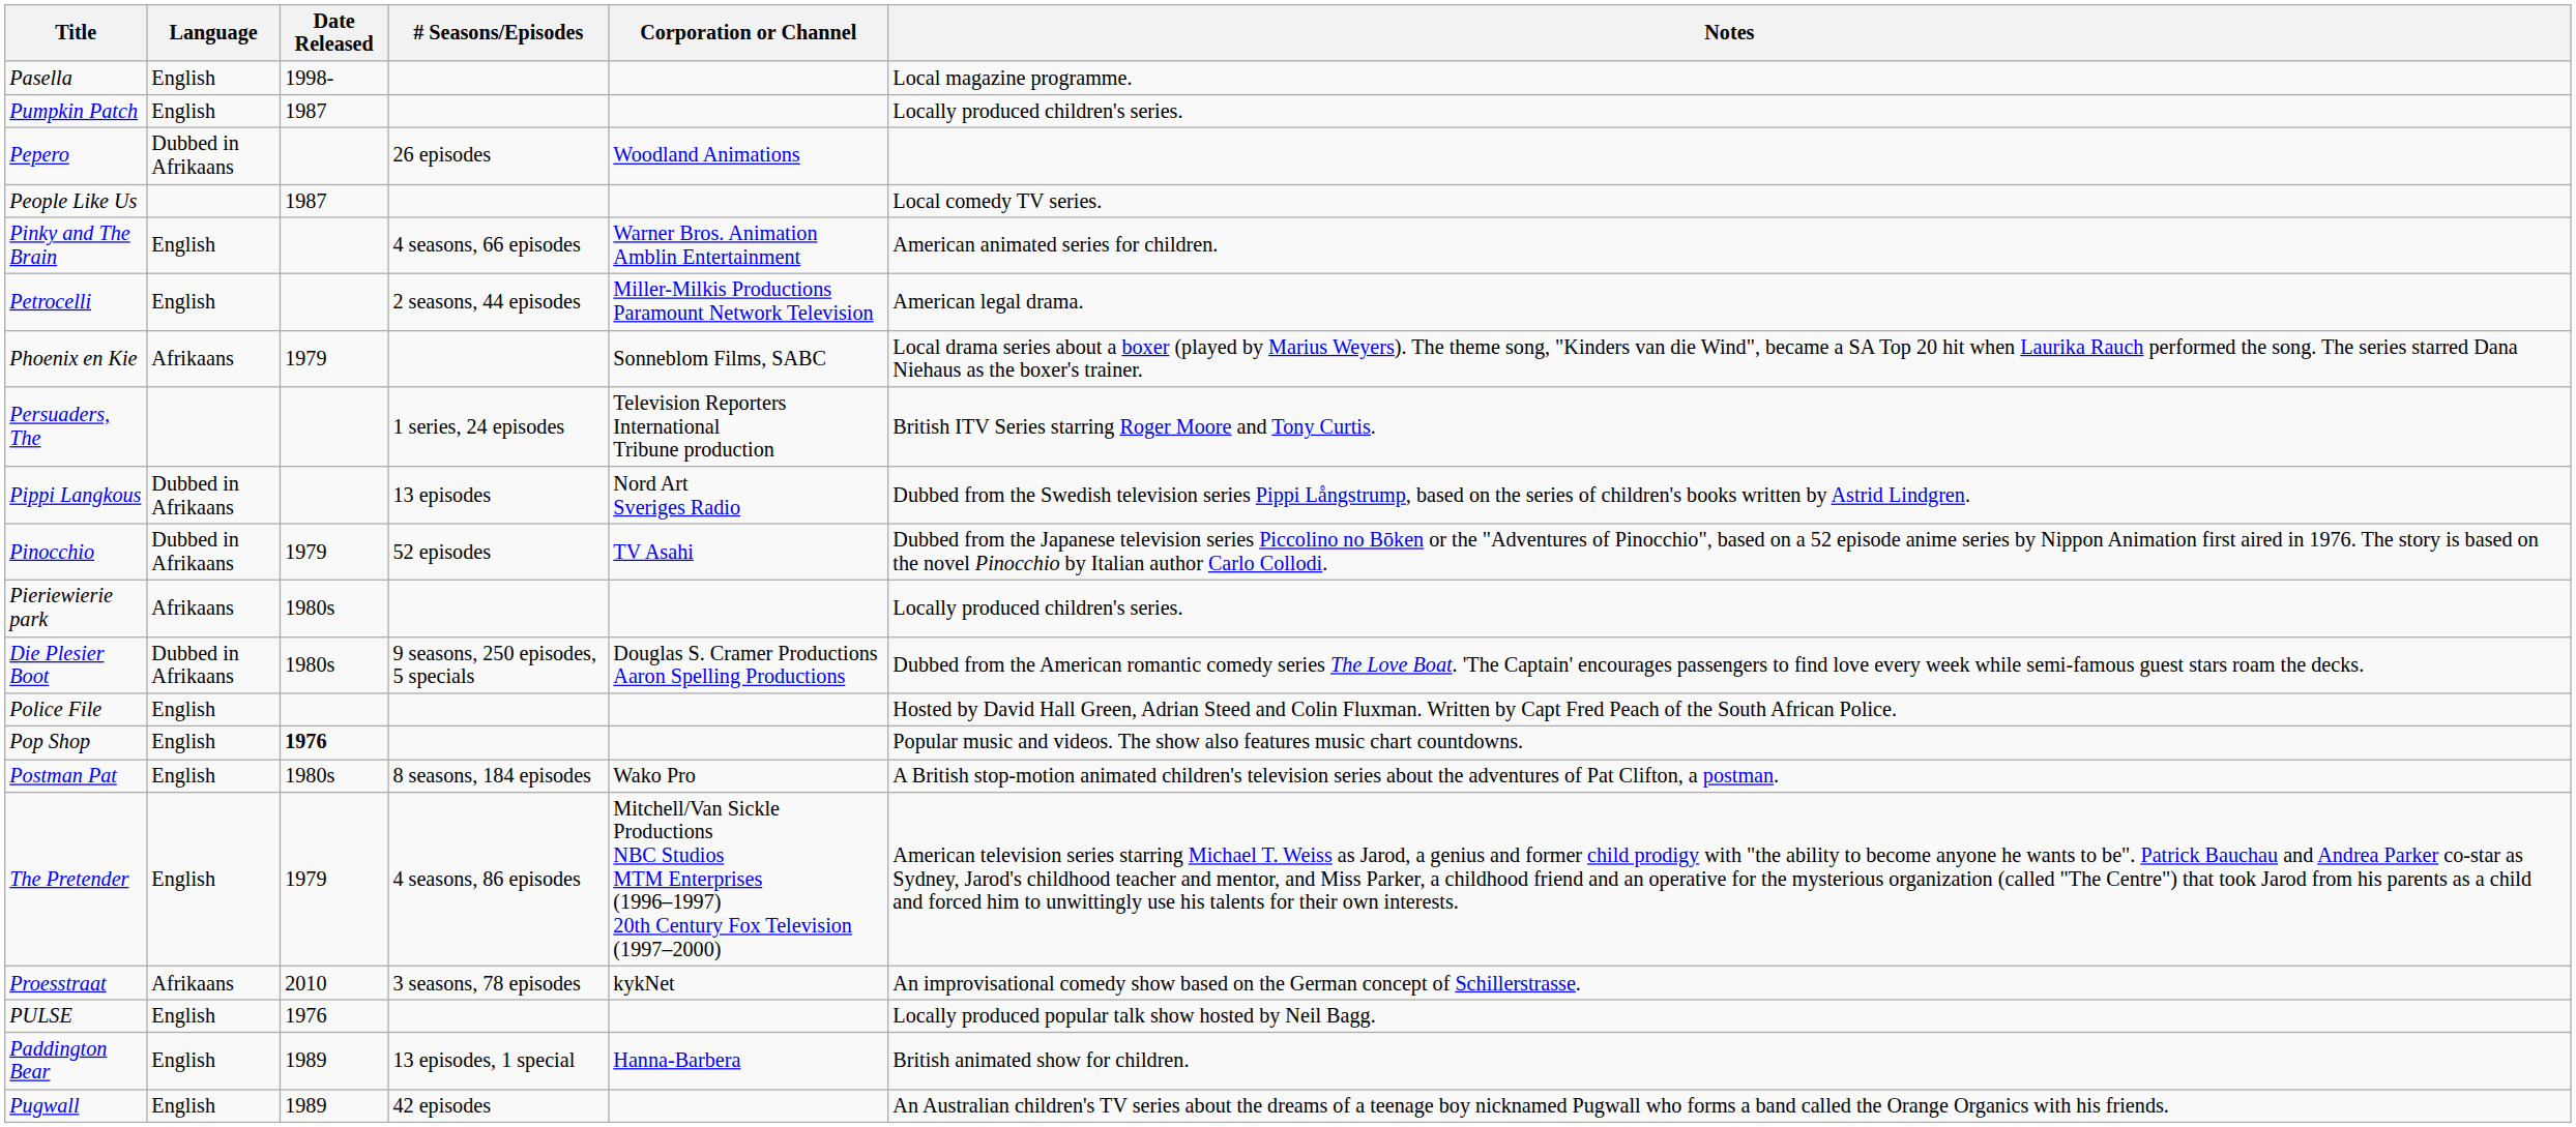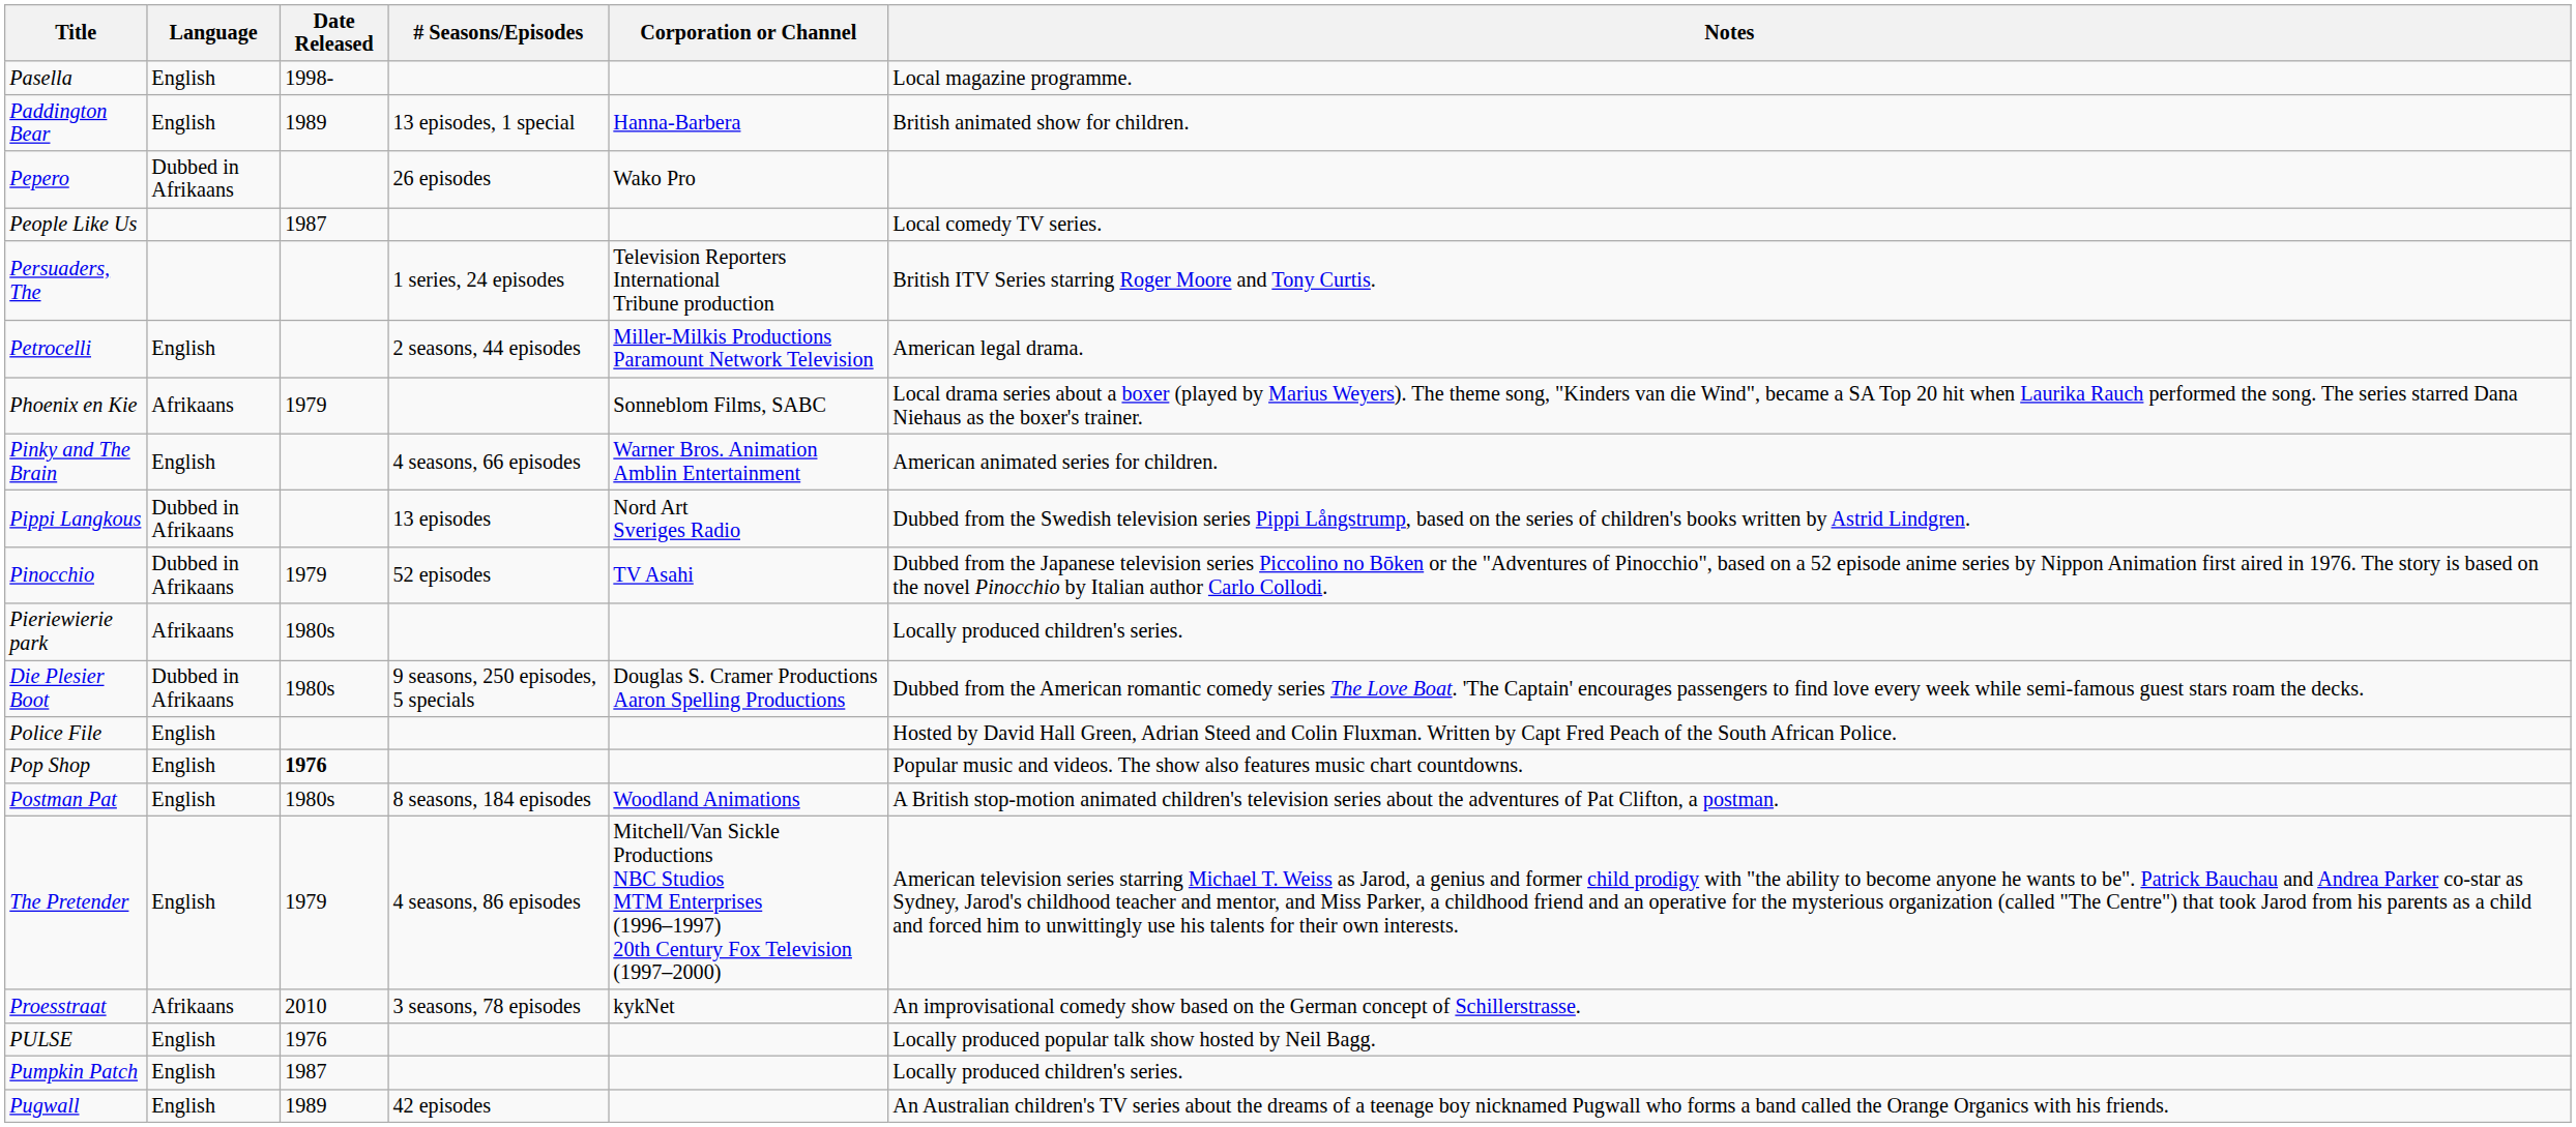 <table class="wikitable sortable">
 <tr>
 <th>Title</th>
 <th>Language</th>
 <th>Date Released</th>
 <th># Seasons/Episodes</th>
 <th>Corporation or Channel</th>
 <th>Notes</th>
 </tr>
 <tr>
 <td><em>Pasella</em></td>
 <td>English</td>
 <td>1998-</td>
 <td></td>
 <td></td>
 <td>Local magazine programme.</td>
 </tr>
 <tr>
-<td><em><a href='#'>Pumpkin Patch</a></em></td>
+<td><em><a href='#'>Paddington Bear</a></em></td>
 <td>English</td>
-<td>1987</td>
-<td></td>
-<td></td>
-<td>Locally produced children's series.</td>
+<td>1989</td>
+<td>13 episodes, 1 special</td>
+<td><a href='#'>Hanna-Barbera</a></td>
+<td>British animated show for children.</td>
 </tr>
 <tr>
 <td><em><a href='#'>Pepero</a></em></td>
 <td>Dubbed in Afrikaans</td>
 <td></td>
 <td>26 episodes</td>
-<td><a href='#'>Woodland Animations</a></td>
+<td>Wako Pro</td>
 <td></td>
 </tr>
 <tr>
 <td><em>People Like Us</em></td>
 <td></td>
 <td>1987</td>
 <td></td>
 <td></td>
 <td>Local comedy TV series.</td>
 </tr>
 <tr>
-<td><em><a href='#'>Pinky and The Brain</a></em></td>
-<td>English</td>
+<td><em><a href='#'>Persuaders, The</a></em></td>
 <td></td>
-<td>4 seasons, 66 episodes</td>
-<td><a href='#'>Warner Bros. Animation</a> <a href='#'>Amblin Entertainment</a></td>
-<td>American animated series for children.</td>
+<td></td>
+<td>1 series, 24 episodes</td>
+<td>Television Reporters International<br>Tribune production</td>
+<td>British ITV Series starring <a href='#'>Roger Moore</a> and <a href='#'>Tony Curtis</a>.</td>
 </tr>
 <tr>
 <td><em><a href='#'>Petrocelli</a></em></td>
 <td>English</td>
 <td></td>
 <td>2 seasons, 44 episodes</td>
 <td><a href='#'>Miller-Milkis Productions</a> <a href='#'>Paramount Network Television</a></td>
 <td>American legal drama.</td>
 </tr>
 <tr>
 <td><em>Phoenix en Kie</em></td>
 <td>Afrikaans</td>
 <td>1979</td>
 <td></td>
 <td>Sonneblom Films, SABC</td>
 <td>Local drama series about a <a href='#'>boxer</a> (played by <a href='#'>Marius Weyers</a>). The theme song, "Kinders van die Wind", became a SA Top 20 hit when <a href='#'>Laurika Rauch</a> performed the song. The series starred Dana Niehaus as the boxer's trainer.</td>
 </tr>
 <tr>
-<td><em><a href='#'>Persuaders, The</a></em></td>
+<td><em><a href='#'>Pinky and The Brain</a></em></td>
+<td>English</td>
 <td></td>
-<td></td>
-<td>1 series, 24 episodes</td>
-<td>Television Reporters International<br>Tribune production</td>
-<td>British ITV Series starring <a href='#'>Roger Moore</a> and <a href='#'>Tony Curtis</a>.</td>
+<td>4 seasons, 66 episodes</td>
+<td><a href='#'>Warner Bros. Animation</a> <a href='#'>Amblin Entertainment</a></td>
+<td>American animated series for children.</td>
 </tr>
 <tr>
 <td><em><a href='#'>Pippi Langkous</a></em></td>
 <td>Dubbed in Afrikaans</td>
 <td></td>
 <td>13 episodes</td>
 <td>Nord Art<br><a href='#'>Sveriges Radio</a></td>
 <td>Dubbed from the Swedish television series <a href='#'>Pippi Långstrump</a>, based on the series of children's books written by <a href='#'>Astrid Lindgren</a>.</td>
 </tr>
 <tr>
 <td><em><a href='#'>Pinocchio</a></em></td>
 <td>Dubbed in Afrikaans</td>
 <td>1979</td>
 <td>52 episodes</td>
 <td><a href='#'>TV Asahi</a></td>
 <td>Dubbed from the Japanese television series <a href='#'>Piccolino no Bōken</a> or the "Adventures of Pinocchio", based on a 52 episode anime series by Nippon Animation first aired in 1976. The story is based on the novel <em>Pinocchio</em> by Italian author <a href='#'>Carlo Collodi</a>.</td>
 </tr>
 <tr>
 <td><em>Pieriewierie park</em></td>
 <td>Afrikaans</td>
 <td>1980s</td>
 <td></td>
 <td></td>
 <td>Locally produced children's series.</td>
 </tr>
 <tr>
 <td><em><a href='#'>Die Plesier Boot</a></em></td>
 <td>Dubbed in Afrikaans</td>
 <td>1980s</td>
 <td>9 seasons, 250 episodes, 5 specials</td>
 <td>Douglas S. Cramer Productions<br><a href='#'>Aaron Spelling Productions</a></td>
 <td>Dubbed from the American romantic comedy series <em><a href='#'>The Love Boat</a></em>. 'The Captain' encourages passengers to find love every week while semi-famous guest stars roam the decks.</td>
 </tr>
 <tr>
 <td><em>Police File</em></td>
 <td>English</td>
 <td></td>
 <td></td>
 <td></td>
 <td>Hosted by David Hall Green, Adrian Steed and Colin Fluxman. Written by Capt Fred Peach of the South African Police.</td>
 </tr>
 <tr>
 <td><em>Pop Shop</em></td>
 <td>English</td>
 <td><strong>1976</strong></td>
 <td></td>
 <td></td>
 <td>Popular music and videos. The show also features music chart countdowns.</td>
 </tr>
 <tr>
 <td><em><a href='#'>Postman Pat</a></em></td>
 <td>English</td>
 <td>1980s</td>
 <td>8 seasons, 184 episodes</td>
-<td>Wako Pro</td>
+<td><a href='#'>Woodland Animations</a></td>
 <td>A British stop-motion animated children's television series about the adventures of Pat Clifton, a <a href='#'>postman</a>.</td>
 </tr>
 <tr>
 <td><em><a href='#'>The Pretender</a></em></td>
 <td>English</td>
 <td>1979</td>
 <td>4 seasons, 86 episodes</td>
 <td>Mitchell/Van Sickle Productions<br><a href='#'>NBC Studios</a><br><a href='#'>MTM Enterprises</a><br>(1996–1997)<br><a href='#'>20th Century Fox Television</a><br>(1997–2000)</td>
 <td>American television series starring <a href='#'>Michael T. Weiss</a> as Jarod, a genius and former <a href='#'>child prodigy</a> with "the ability to become anyone he wants to be". <a href='#'>Patrick Bauchau</a> and <a href='#'>Andrea Parker</a> co-star as Sydney, Jarod's childhood teacher and mentor, and Miss Parker, a childhood friend and an operative for the mysterious organization (called "The Centre") that took Jarod from his parents as a child and forced him to unwittingly use his talents for their own interests.</td>
 </tr>
 <tr>
 <td><em><a href='#'>Proesstraat</a></em></td>
 <td>Afrikaans</td>
 <td>2010</td>
 <td>3 seasons, 78 episodes</td>
 <td>kykNet</td>
 <td>An improvisational comedy show based on the German concept of <a href='#'>Schillerstrasse</a>.</td>
 </tr>
 <tr>
 <td><em>PULSE</em></td>
 <td>English</td>
 <td>1976</td>
 <td></td>
 <td></td>
 <td>Locally produced popular talk show hosted by Neil Bagg.</td>
 </tr>
 <tr>
-<td><em><a href='#'>Paddington Bear</a></em></td>
+<td><em><a href='#'>Pumpkin Patch</a></em></td>
 <td>English</td>
-<td>1989</td>
-<td>13 episodes, 1 special</td>
-<td><a href='#'>Hanna-Barbera</a></td>
-<td>British animated show for children.</td>
+<td>1987</td>
+<td></td>
+<td></td>
+<td>Locally produced children's series.</td>
 </tr>
 <tr>
 <td><em><a href='#'>Pugwall</a></em></td>
 <td>English</td>
 <td>1989</td>
 <td>42 episodes</td>
 <td></td>
 <td>An Australian children's TV series about the dreams of a teenage boy nicknamed Pugwall who forms a band called the Orange Organics with his friends.</td>
 </tr>
 </table>
